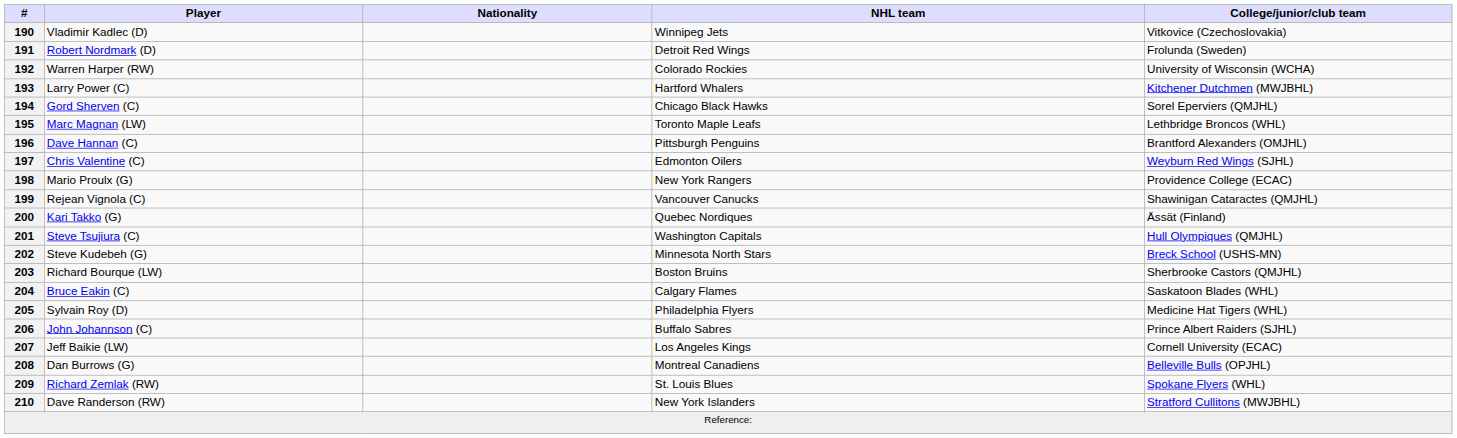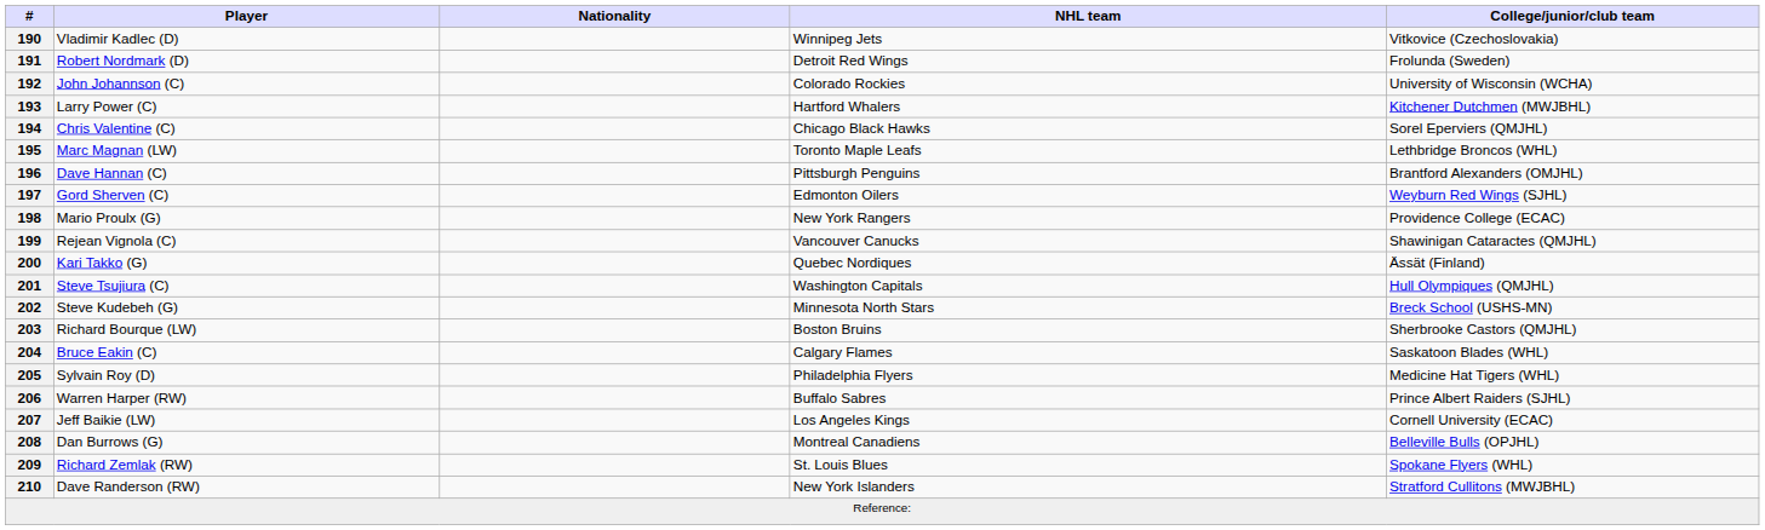 <table class="wikitable" style="width: 100%">
 <tr>
 <th style="background:#ddf; width:2.75%;">#</th>
 <th style="background:#ddf; width:22.0%;">Player</th>
 <th style="background:#ddf; width:20.0%;">Nationality</th>
 <th style="background:#ddf; width:34.0%;">NHL team</th>
 <th style="background:#ddf; width:100.0%;">College/junior/club team</th>
 </tr>
 <tr>
 <th>190</th>
 <td>Vladimir Kadlec (D)</td>
 <td></td>
 <td>Winnipeg Jets</td>
 <td>Vitkovice (Czechoslovakia)</td>
 </tr>
 <tr>
 <th>191</th>
 <td><a href='#'>Robert Nordmark</a> (D)</td>
 <td></td>
 <td>Detroit Red Wings</td>
 <td>Frolunda (Sweden)</td>
 </tr>
 <tr>
 <th>192</th>
-<td>Warren Harper (RW)</td>
+<td><a href='#'>John Johannson</a> (C)</td>
 <td></td>
 <td>Colorado Rockies</td>
 <td>University of Wisconsin (WCHA)</td>
 </tr>
 <tr>
 <th>193</th>
 <td>Larry Power (C)</td>
 <td></td>
 <td>Hartford Whalers</td>
 <td><a href='#'>Kitchener Dutchmen</a> (MWJBHL)</td>
 </tr>
 <tr>
 <th>194</th>
-<td><a href='#'>Gord Sherven</a> (C)</td>
+<td><a href='#'>Chris Valentine</a> (C)</td>
 <td></td>
 <td>Chicago Black Hawks</td>
 <td>Sorel Eperviers (QMJHL)</td>
 </tr>
 <tr>
 <th>195</th>
 <td><a href='#'>Marc Magnan</a> (LW)</td>
 <td></td>
 <td>Toronto Maple Leafs</td>
 <td>Lethbridge Broncos (WHL)</td>
 </tr>
 <tr>
 <th>196</th>
 <td><a href='#'>Dave Hannan</a> (C)</td>
 <td></td>
 <td>Pittsburgh Penguins</td>
 <td>Brantford Alexanders (OMJHL)</td>
 </tr>
 <tr>
 <th>197</th>
-<td><a href='#'>Chris Valentine</a> (C)</td>
+<td><a href='#'>Gord Sherven</a> (C)</td>
 <td></td>
 <td>Edmonton Oilers</td>
 <td><a href='#'>Weyburn Red Wings</a> (SJHL)</td>
 </tr>
 <tr>
 <th>198</th>
 <td>Mario Proulx (G)</td>
 <td></td>
 <td>New York Rangers</td>
 <td>Providence College (ECAC)</td>
 </tr>
 <tr>
 <th>199</th>
 <td>Rejean Vignola (C)</td>
 <td></td>
 <td>Vancouver Canucks</td>
 <td>Shawinigan Cataractes (QMJHL)</td>
 </tr>
 <tr>
 <th>200</th>
 <td><a href='#'>Kari Takko</a> (G)</td>
 <td></td>
 <td>Quebec Nordiques</td>
 <td>Ässät (Finland)</td>
 </tr>
 <tr>
 <th>201</th>
 <td><a href='#'>Steve Tsujiura</a> (C)</td>
 <td></td>
 <td>Washington Capitals</td>
 <td><a href='#'>Hull Olympiques</a> (QMJHL)</td>
 </tr>
 <tr>
 <th>202</th>
 <td>Steve Kudebeh (G)</td>
 <td></td>
 <td>Minnesota North Stars</td>
 <td><a href='#'>Breck School</a> (USHS-MN)</td>
 </tr>
 <tr>
 <th>203</th>
 <td>Richard Bourque (LW)</td>
 <td></td>
 <td>Boston Bruins</td>
 <td>Sherbrooke Castors (QMJHL)</td>
 </tr>
 <tr>
 <th>204</th>
 <td><a href='#'>Bruce Eakin</a> (C)</td>
 <td></td>
 <td>Calgary Flames</td>
 <td>Saskatoon Blades (WHL)</td>
 </tr>
 <tr>
 <th>205</th>
 <td>Sylvain Roy (D)</td>
 <td></td>
 <td>Philadelphia Flyers</td>
 <td>Medicine Hat Tigers (WHL)</td>
 </tr>
 <tr>
 <th>206</th>
-<td><a href='#'>John Johannson</a> (C)</td>
+<td>Warren Harper (RW)</td>
 <td></td>
 <td>Buffalo Sabres</td>
 <td>Prince Albert Raiders (SJHL)</td>
 </tr>
 <tr>
 <th>207</th>
 <td>Jeff Baikie (LW)</td>
 <td></td>
 <td>Los Angeles Kings</td>
 <td>Cornell University (ECAC)</td>
 </tr>
 <tr>
 <th>208</th>
 <td>Dan Burrows (G)</td>
 <td></td>
 <td>Montreal Canadiens</td>
 <td><a href='#'>Belleville Bulls</a> (OPJHL)</td>
 </tr>
 <tr>
 <th>209</th>
 <td><a href='#'>Richard Zemlak</a> (RW)</td>
 <td></td>
 <td>St. Louis Blues</td>
 <td><a href='#'>Spokane Flyers</a> (WHL)</td>
 </tr>
 <tr>
 <th>210</th>
 <td>Dave Randerson (RW)</td>
 <td></td>
 <td>New York Islanders</td>
 <td><a href='#'>Stratford Cullitons</a> (MWJBHL)</td>
 </tr>
 <tr>
 <td align=center colspan="6" bgcolor="#efefef"><sup>Reference:  </sup></td>
 </tr>
 </table>
